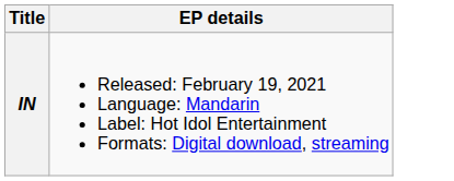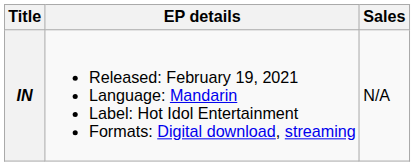 <table class="wikitable">
 <tr>
 <th>Title</th>
 <th>EP details</th>
+<th>Sales</th>
 </tr>
 <tr>
 <th><em>IN</em></th>
 <td><br><ul><li>Released: February 19, 2021</li><li>Language: <a href='#'>Mandarin</a></li><li>Label: Hot Idol Entertainment</li><li>Formats: <a href='#'>Digital download</a>, <a href='#'>streaming</a></li></ul></td>
+<td>N/A</td>
 </tr>
 </table>
